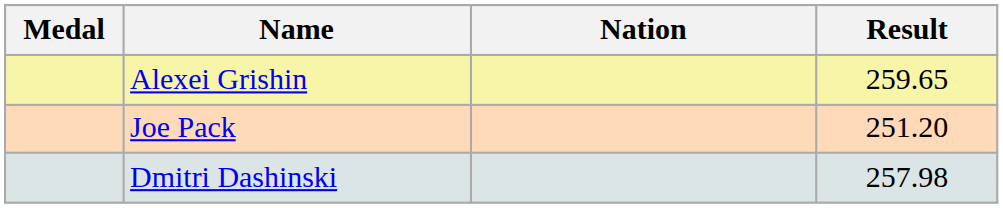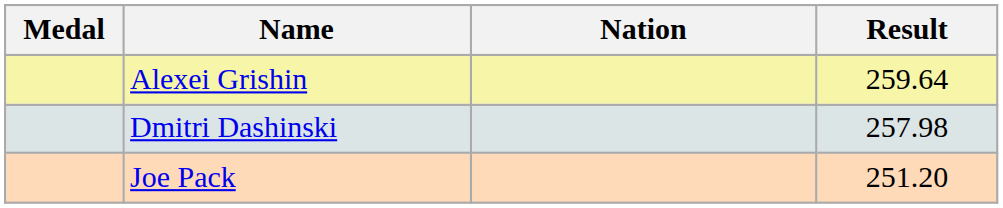 <table class=wikitable style="border:1px solid #AAAAAA;font-size:90%">
 <tr bgcolor="#E4E4E4">
 <th width=50>Medal</th>
 <th width=160>Name</th>
 <th width=160>Nation</th>
 <th width=80>Result</th>
 </tr>
 <tr bgcolor="#F7F6A8">
 <td align="center"></td>
 <td><a href='#'>Alexei Grishin</a></td>
 <td></td>
-<td align="center">259.65</td>
+<td align="center">259.64</td>
+</tr>
+<tr bgcolor="#DCE5E5">
+<td align="center"></td>
+<td><a href='#'>Dmitri Dashinski</a></td>
+<td></td>
+<td align="center">257.98</td>
 </tr>
 <tr bgcolor="#FFDAB9">
 <td align="center"></td>
 <td><a href='#'>Joe Pack</a></td>
 <td></td>
 <td align="center">251.20</td>
 </tr>
-<tr bgcolor="#DCE5E5">
-<td align="center"></td>
-<td><a href='#'>Dmitri Dashinski</a></td>
-<td></td>
-<td align="center">257.98</td>
-</tr>
 </table>
